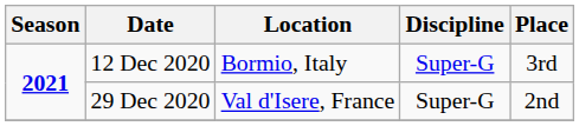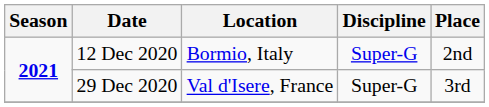 <table class="wikitable" style="text-align:center; font-size:95%;">
 <tr>
 <th>Season</th>
 <th>Date</th>
 <th>Location</th>
 <th>Discipline</th>
 <th>Place</th>
 </tr>
 <tr>
 <td rowspan=2><strong><a href='#'>2021</a></strong></td>
 <td align=right>12 Dec 2020</td>
 <td align=left> <a href='#'>Bormio</a>, Italy</td>
 <td><a href='#'>Super-G</a></td>
-<td>3rd</td>
+<td>2nd</td>
 </tr>
 <tr>
 <td align=right>29 Dec 2020</td>
 <td align=left> <a href='#'>Val d'Isere</a>, France</td>
 <td>Super-G</td>
-<td>2nd</td>
+<td>3rd</td>
 </tr>
 <tr>
 </tr>
 </table>
